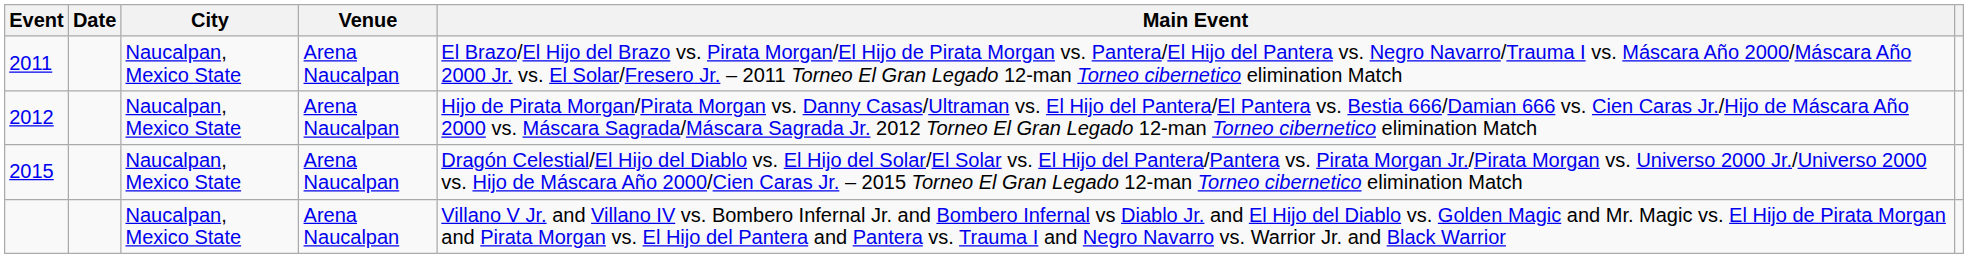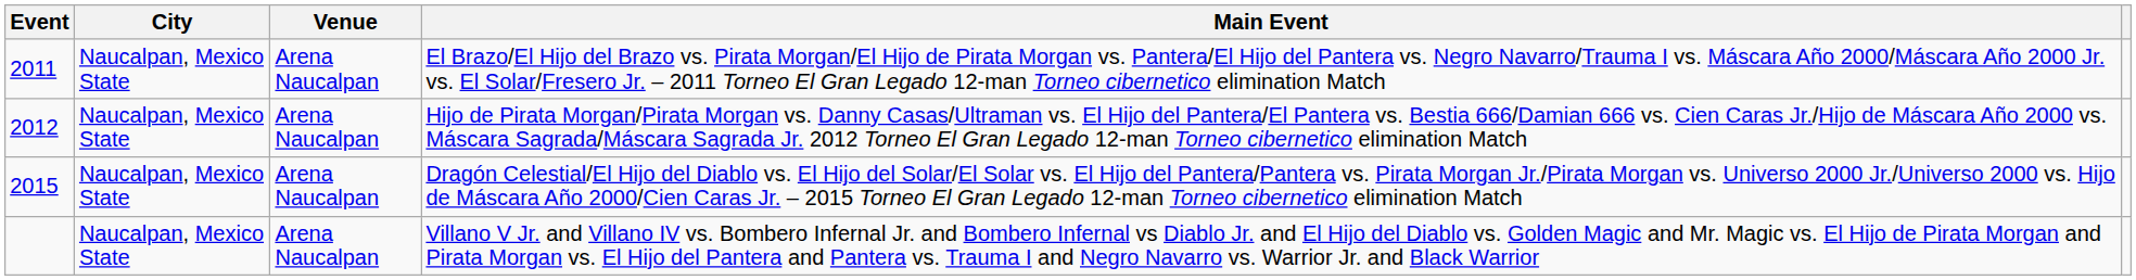 <table class="wikitable" align="center">
 <tr>
 <th>Event</th>
-<th>Date</th>
 <th>City</th>
 <th>Venue</th>
 <th>Main Event</th>
 <th class="unsortable"></th>
 </tr>
 <tr>
 <td><a href='#'>2011</a></td>
-<td></td>
 <td><a href='#'>Naucalpan</a>, <a href='#'>Mexico State</a></td>
 <td><a href='#'>Arena Naucalpan</a></td>
 <td><a href='#'>El Brazo</a>/<a href='#'>El Hijo del Brazo</a> vs. <a href='#'>Pirata Morgan</a>/<a href='#'>El Hijo de Pirata Morgan</a> vs. <a href='#'>Pantera</a>/<a href='#'>El Hijo del Pantera</a> vs. <a href='#'>Negro Navarro</a>/<a href='#'>Trauma I</a> vs. <a href='#'>Máscara Año 2000</a>/<a href='#'>Máscara Año 2000 Jr.</a> vs. <a href='#'>El Solar</a>/<a href='#'>Fresero Jr.</a> – 2011 <em>Torneo El Gran Legado</em> 12-man <em><a href='#'>Torneo cibernetico</a></em> elimination Match</td>
 <td></td>
 </tr>
 <tr>
 <td><a href='#'>2012</a></td>
-<td></td>
 <td><a href='#'>Naucalpan</a>, <a href='#'>Mexico State</a></td>
 <td><a href='#'>Arena Naucalpan</a></td>
 <td><a href='#'>Hijo de Pirata Morgan</a>/<a href='#'>Pirata Morgan</a> vs. <a href='#'>Danny Casas</a>/<a href='#'>Ultraman</a> vs. <a href='#'>El Hijo del Pantera</a>/<a href='#'>El Pantera</a> vs. <a href='#'>Bestia 666</a>/<a href='#'>Damian 666</a> vs. <a href='#'>Cien Caras Jr.</a>/<a href='#'>Hijo de Máscara Año 2000</a> vs. <a href='#'>Máscara Sagrada</a>/<a href='#'>Máscara Sagrada Jr.</a> 2012 <em>Torneo El Gran Legado</em> 12-man <em><a href='#'>Torneo cibernetico</a></em> elimination Match</td>
 <td></td>
 </tr>
 <tr>
 <td><a href='#'>2015</a></td>
-<td></td>
 <td><a href='#'>Naucalpan</a>, <a href='#'>Mexico State</a></td>
 <td><a href='#'>Arena Naucalpan</a></td>
 <td><a href='#'>Dragón Celestial</a>/<a href='#'>El Hijo del Diablo</a> vs. <a href='#'>El Hijo del Solar</a>/<a href='#'>El Solar</a> vs. <a href='#'>El Hijo del Pantera</a>/<a href='#'>Pantera</a> vs. <a href='#'>Pirata Morgan Jr.</a>/<a href='#'>Pirata Morgan</a> vs. <a href='#'>Universo 2000 Jr.</a>/<a href='#'>Universo 2000</a> vs. <a href='#'>Hijo de Máscara Año 2000</a>/<a href='#'>Cien Caras Jr.</a> – 2015 <em>Torneo El Gran Legado</em> 12-man <em><a href='#'>Torneo cibernetico</a></em> elimination Match</td>
 <td></td>
 </tr>
 <tr>
 <td></td>
-<td></td>
 <td><a href='#'>Naucalpan</a>, <a href='#'>Mexico State</a></td>
 <td><a href='#'>Arena Naucalpan</a></td>
 <td><a href='#'>Villano V Jr.</a> and <a href='#'>Villano IV</a> vs. Bombero Infernal Jr. and <a href='#'>Bombero Infernal</a> vs <a href='#'>Diablo Jr.</a> and <a href='#'>El Hijo del Diablo</a> vs. <a href='#'>Golden Magic</a> and Mr. Magic vs. <a href='#'>El Hijo de Pirata Morgan</a> and <a href='#'>Pirata Morgan</a> vs. <a href='#'>El Hijo del Pantera</a> and <a href='#'>Pantera</a> vs. <a href='#'>Trauma I</a> and <a href='#'>Negro Navarro</a> vs. Warrior Jr. and <a href='#'>Black Warrior</a></td>
 <td></td>
 </tr>
 </table>
